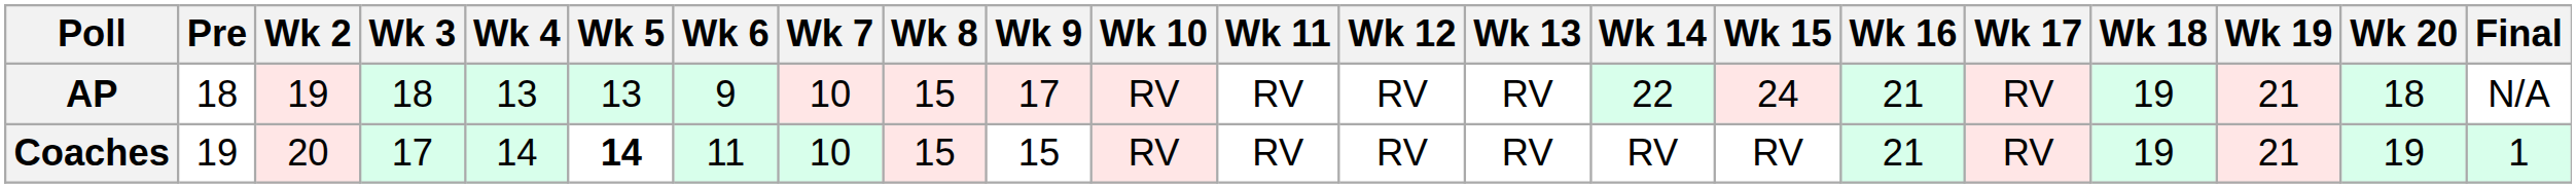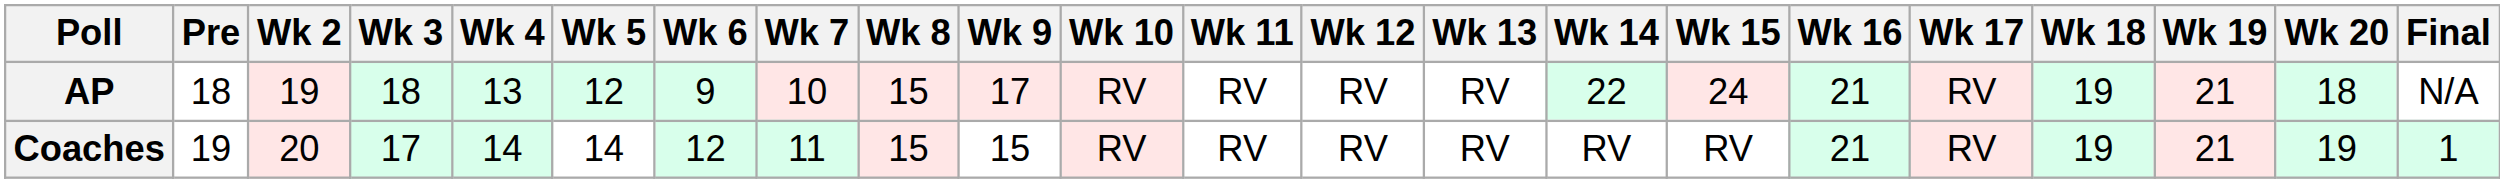 <table class="wikitable" style="white-space:nowrap;text-align:center;">
 <tr>
 <th>Poll</th>
 <th>Pre</th>
 <th>Wk 2</th>
 <th>Wk 3</th>
 <th>Wk 4</th>
 <th>Wk 5</th>
 <th>Wk 6</th>
 <th>Wk 7</th>
 <th>Wk 8</th>
 <th>Wk 9</th>
 <th>Wk 10</th>
 <th>Wk 11</th>
 <th>Wk 12</th>
 <th>Wk 13</th>
 <th>Wk 14</th>
 <th>Wk 15</th>
 <th>Wk 16</th>
 <th>Wk 17</th>
 <th>Wk 18</th>
 <th>Wk 19</th>
 <th>Wk 20</th>
 <th>Final</th>
 </tr>
 <tr>
 <th>AP</th>
 <td style="background:#FFF;">18</td>
 <td style="background:#FFE6E6;">19</td>
 <td style="background:#D8FFEB;">18</td>
 <td style="background:#D8FFEB;">13</td>
-<td style="background:#D8FFEB;">13</td>
+<td style="background:#D8FFEB;">12</td>
 <td style="background:#D8FFEB;">9</td>
 <td style="background:#FFE6E6;">10</td>
 <td style="background:#FFE6E6;">15</td>
 <td style="background:#FFE6E6;">17</td>
 <td style="background:#FFE6E6;">RV</td>
 <td style="background:#FFF;">RV</td>
 <td style="background:#FFF;">RV</td>
 <td style="background:#FFF;">RV</td>
 <td style="background:#D8FFEB;">22</td>
 <td style="background:#FFE6E6;">24</td>
 <td style="background:#D8FFEB;">21</td>
 <td style="background:#FFE6E6;">RV</td>
 <td style="background:#D8FFEB;">19</td>
 <td style="background:#FFE6E6;">21</td>
 <td style="background:#D8FFEB;">18</td>
 <td style="background:#FFF;">N/A</td>
 </tr>
 <tr>
 <th>Coaches</th>
 <td style="background:#FFF;">19</td>
 <td style="background:#FFE6E6;">20</td>
 <td style="background:#D8FFEB;">17</td>
 <td style="background:#D8FFEB;">14</td>
-<td style="background:#FFF;"><strong>14</strong></td>
+<td style="background:#FFF;">14</td>
+<td style="background:#D8FFEB;">12</td>
 <td style="background:#D8FFEB;">11</td>
-<td style="background:#D8FFEB;">10</td>
 <td style="background:#FFE6E6;">15</td>
 <td style="background:#FFF;">15</td>
 <td style="background:#FFE6E6;">RV</td>
 <td style="background:#FFF;">RV</td>
 <td style="background:#FFF;">RV</td>
 <td style="background:#FFF;">RV</td>
 <td style="background:#FFF;">RV</td>
 <td style="background:#FFF;">RV</td>
 <td style="background:#D8FFEB;">21</td>
 <td style="background:#FFE6E6;">RV</td>
 <td style="background:#D8FFEB;">19</td>
 <td style="background:#FFE6E6;">21</td>
 <td style="background:#D8FFEB;">19</td>
 <td style="background:#D8FFEB;">1</td>
 </tr>
 </table>
